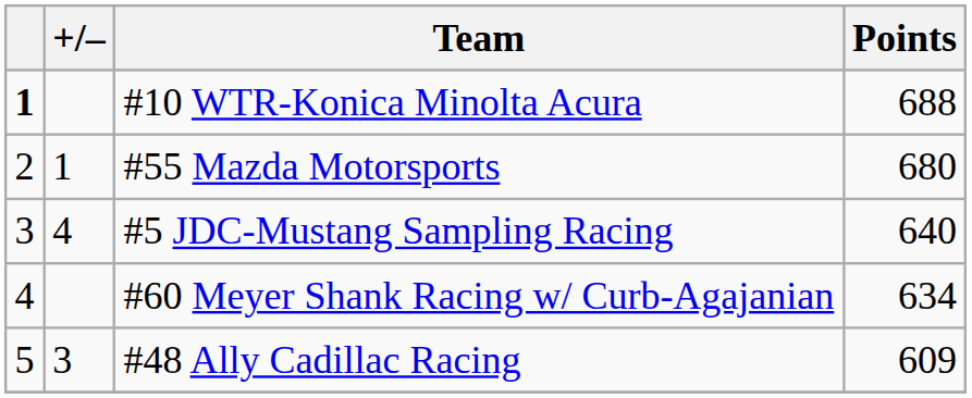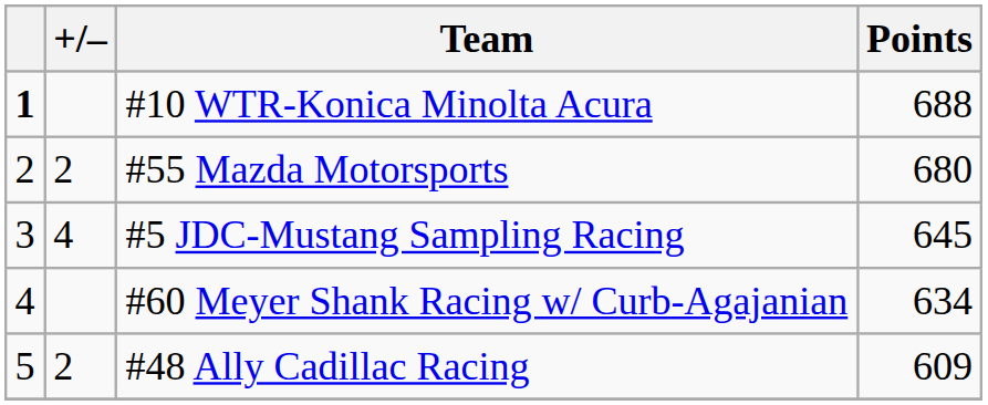 <table class="wikitable" style="font-size: 95%;">
 <tr>
 <th scope="col"></th>
 <th scope="col">+/–</th>
 <th scope="col">Team</th>
 <th scope="col">Points</th>
 </tr>
 <tr>
 <td align=center><strong>1</strong></td>
 <td align="left"></td>
 <td> #10 <a href='#'>WTR-Konica Minolta Acura</a></td>
 <td align=right>688</td>
 </tr>
 <tr>
 <td align=center>2</td>
-<td align="left"> 1</td>
+<td align="left"> 2</td>
 <td> #55 <a href='#'>Mazda Motorsports</a></td>
 <td align=right>680</td>
 </tr>
 <tr>
 <td align=center>3</td>
 <td align="left"> 4</td>
 <td> #5 <a href='#'>JDC-Mustang Sampling Racing</a></td>
-<td align=right>640</td>
+<td align=right>645</td>
 </tr>
 <tr>
 <td align=center>4</td>
 <td align="left"></td>
 <td> #60 <a href='#'>Meyer Shank Racing w/ Curb-Agajanian</a></td>
 <td align=right>634</td>
 </tr>
 <tr>
 <td align=center>5</td>
-<td align="left"> 3</td>
+<td align="left"> 2</td>
 <td> #48 <a href='#'>Ally Cadillac Racing</a></td>
 <td align=right>609</td>
 </tr>
 <tr>
 </tr>
 </table>
